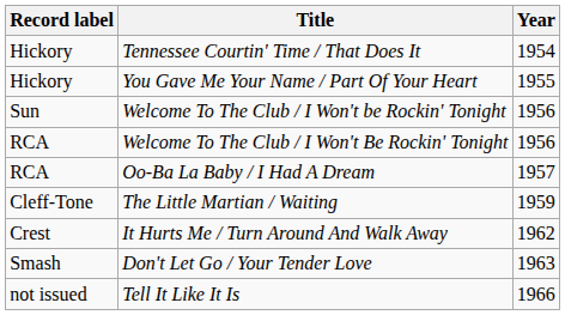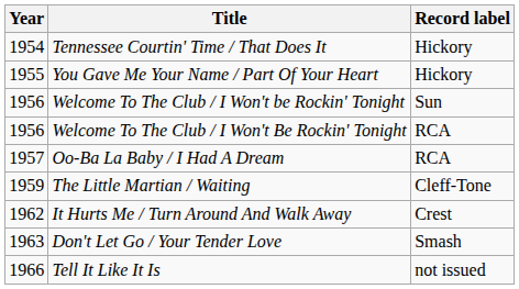 <table class="wikitable">
 <tr>
+<th>Year</th>
+<th>Title</th>
 <th>Record label</th>
-<th>Title</th>
-<th>Year</th>
 </tr>
 <tr --->
+<td>1954</td>
+<td><em>Tennessee Courtin' Time / That Does It</em></td>
 <td>Hickory</td>
-<td><em>Tennessee Courtin' Time / That Does It</em></td>
-<td>1954</td>
 </tr>
 <tr --->
+<td>1955</td>
+<td><em>You Gave Me Your Name / Part Of Your Heart</em></td>
 <td>Hickory</td>
-<td><em>You Gave Me Your Name / Part Of Your Heart</em></td>
-<td>1955</td>
 </tr>
 <tr --->
+<td>1956</td>
+<td><em>Welcome To The Club / I Won't be Rockin' Tonight</em></td>
 <td>Sun</td>
-<td><em>Welcome To The Club / I Won't be Rockin' Tonight</em></td>
-<td>1956</td>
 </tr>
 <tr --->
+<td>1956</td>
+<td><em>Welcome To The Club / I Won't Be Rockin' Tonight</em></td>
 <td>RCA</td>
-<td><em>Welcome To The Club / I Won't Be Rockin' Tonight</em></td>
-<td>1956</td>
 </tr>
 <tr --->
+<td>1957</td>
+<td><em>Oo-Ba La Baby / I Had A Dream</em></td>
 <td>RCA</td>
-<td><em>Oo-Ba La Baby / I Had A Dream</em></td>
-<td>1957</td>
 </tr>
 <tr --->
+<td>1959</td>
+<td><em>The Little Martian / Waiting</em></td>
 <td>Cleff-Tone</td>
-<td><em>The Little Martian / Waiting</em></td>
-<td>1959</td>
 </tr>
 <tr --->
+<td>1962</td>
+<td><em>It Hurts Me / Turn Around And Walk Away</em></td>
 <td>Crest</td>
-<td><em>It Hurts Me / Turn Around And Walk Away</em></td>
-<td>1962</td>
 </tr>
 <tr --->
+<td>1963</td>
+<td><em>Don't Let Go / Your Tender Love</em></td>
 <td>Smash</td>
-<td><em>Don't Let Go / Your Tender Love</em></td>
-<td>1963</td>
 </tr>
 <tr --->
+<td>1966</td>
+<td><em>Tell It Like It Is</em></td>
 <td>not issued</td>
-<td><em>Tell It Like It Is</em></td>
-<td>1966</td>
 </tr>
 </table>
